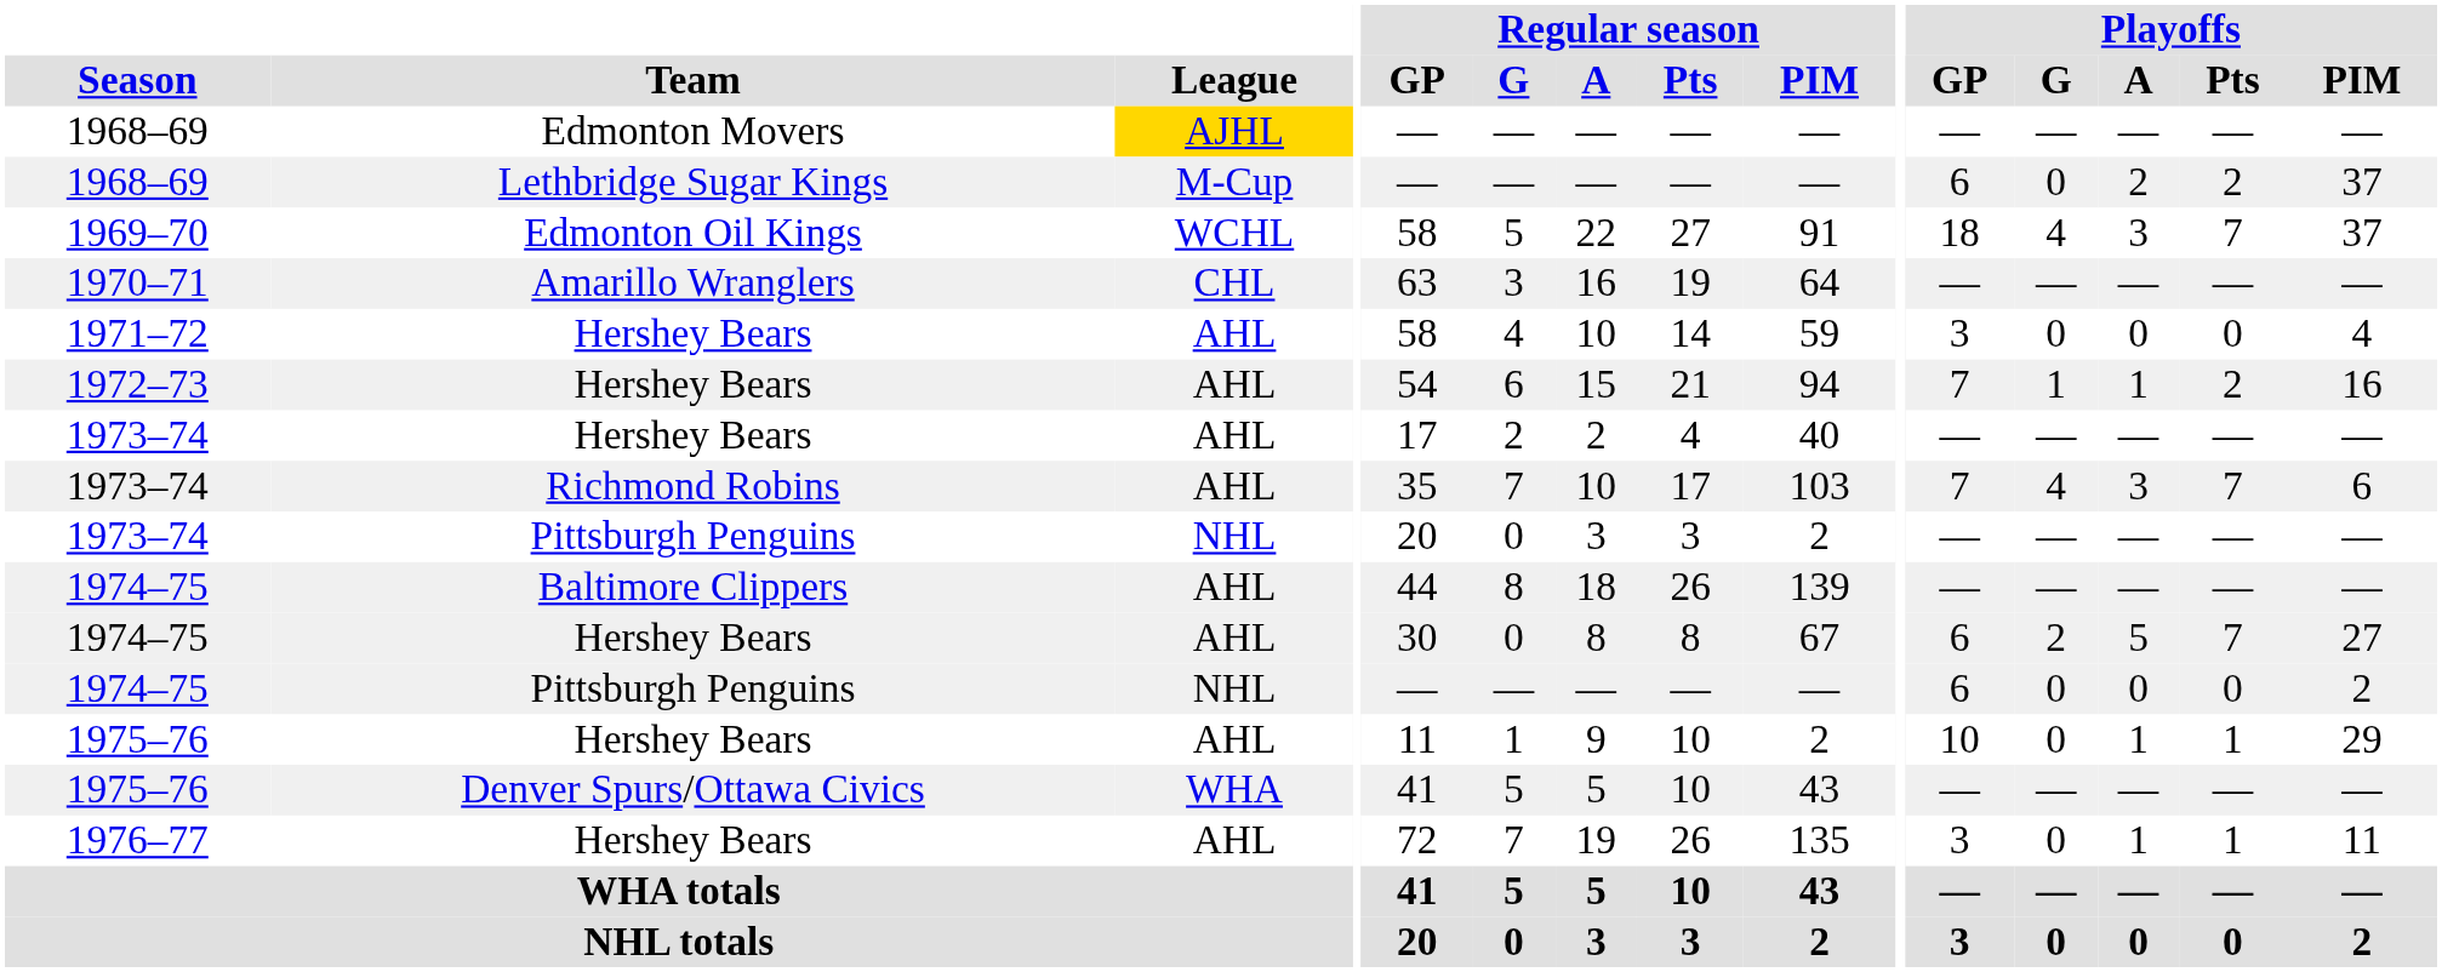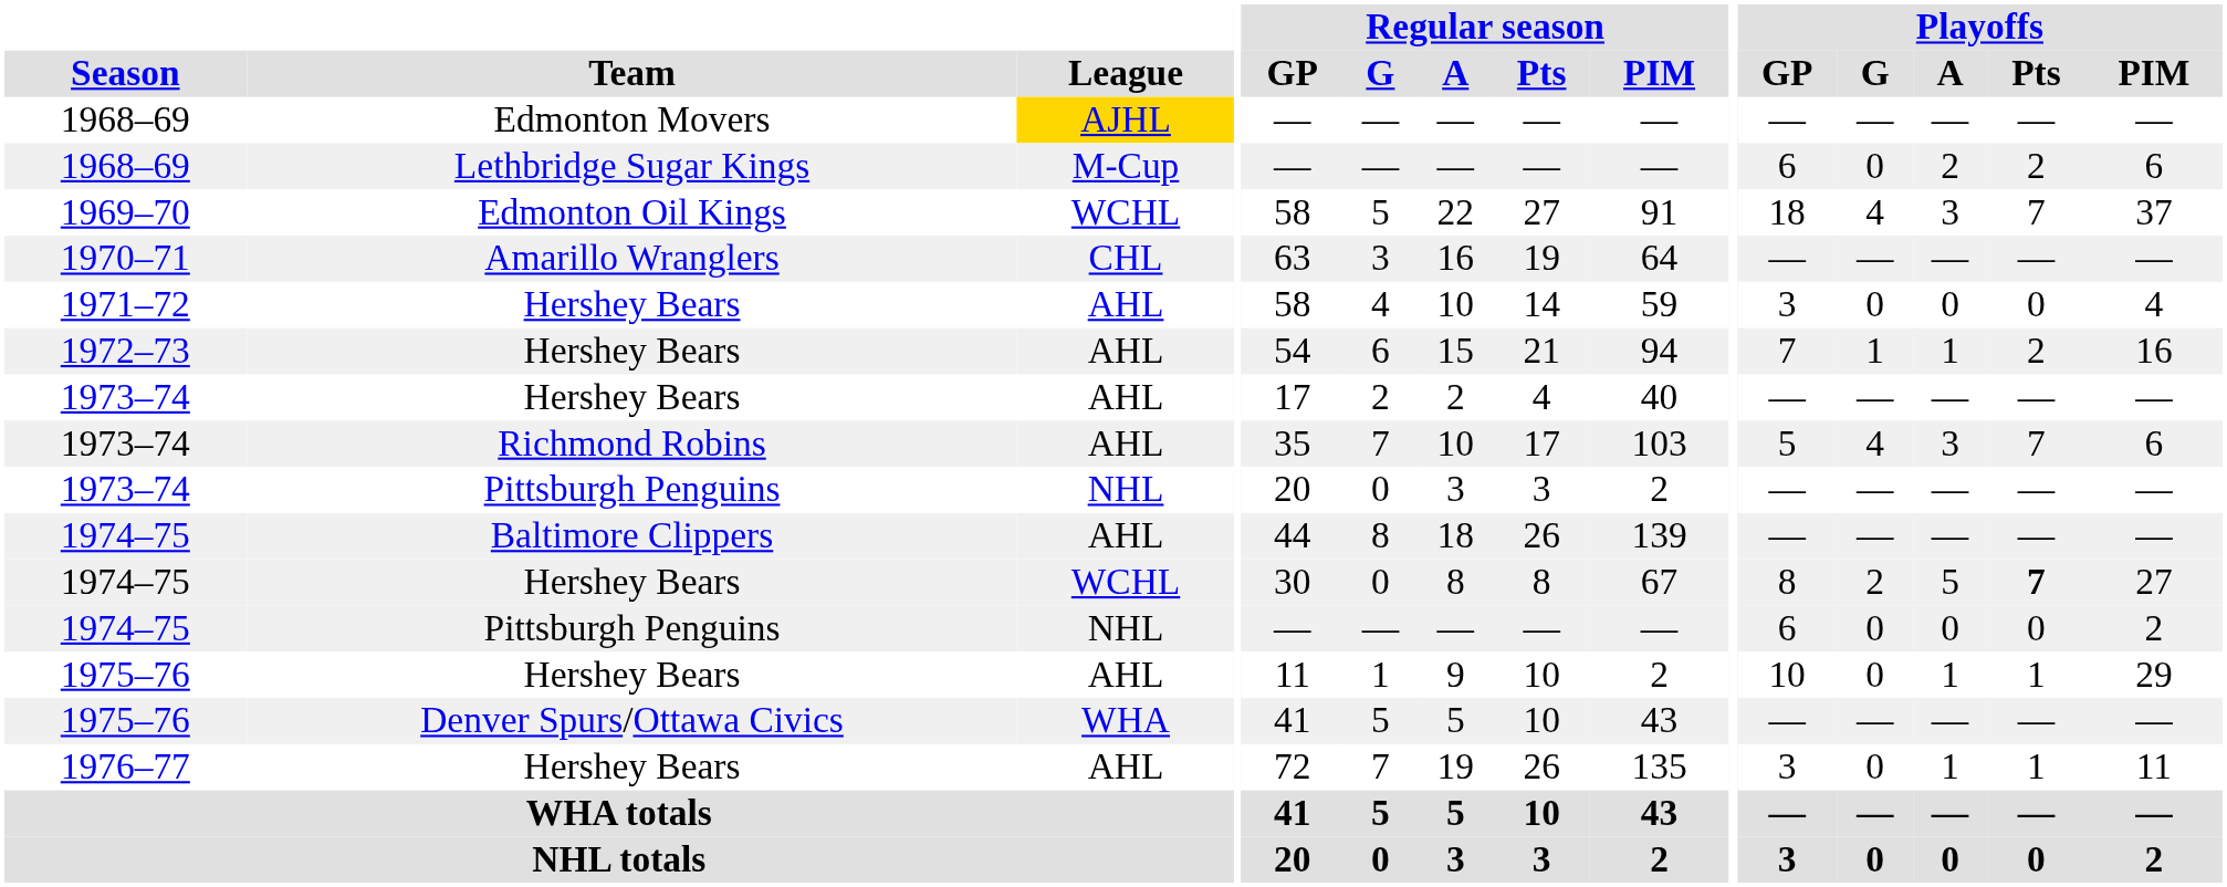 <table border="0" cellpadding="1" cellspacing="0" style="text-align:center; width:60em">
 <tr bgcolor="#e0e0e0">
 <th colspan="3" bgcolor="#ffffff"></th>
 <th rowspan="100" bgcolor="#ffffff"></th>
 <th colspan="5"><a href='#'>Regular season</a></th>
 <th rowspan="100" bgcolor="#ffffff"></th>
 <th colspan="5"><a href='#'>Playoffs</a></th>
 </tr>
 <tr bgcolor="#e0e0e0">
 <th><a href='#'>Season</a></th>
 <th>Team</th>
 <th>League</th>
 <th>GP</th>
 <th><a href='#'>G</a></th>
 <th><a href='#'>A</a></th>
 <th><a href='#'>Pts</a></th>
 <th><a href='#'>PIM</a></th>
 <th>GP</th>
 <th>G</th>
 <th>A</th>
 <th>Pts</th>
 <th>PIM</th>
 </tr>
 <tr>
 <td>1968–69</td>
 <td>Edmonton Movers</td>
 <td style="background: gold;"><a href='#'>AJHL</a></td>
 <td>—</td>
 <td>—</td>
 <td>—</td>
 <td>—</td>
 <td>—</td>
 <td>—</td>
 <td>—</td>
 <td>—</td>
 <td>—</td>
 <td>—</td>
 </tr>
 <tr bgcolor="#f0f0f0">
 <td><a href='#'>1968–69</a></td>
 <td><a href='#'>Lethbridge Sugar Kings</a></td>
 <td><a href='#'>M-Cup</a></td>
 <td>—</td>
 <td>—</td>
 <td>—</td>
 <td>—</td>
 <td>—</td>
 <td>6</td>
 <td>0</td>
 <td>2</td>
 <td>2</td>
-<td>37</td>
+<td>6</td>
 </tr>
 <tr>
 <td><a href='#'>1969–70</a></td>
 <td><a href='#'>Edmonton Oil Kings</a></td>
 <td><a href='#'>WCHL</a></td>
 <td>58</td>
 <td>5</td>
 <td>22</td>
 <td>27</td>
 <td>91</td>
 <td>18</td>
 <td>4</td>
 <td>3</td>
 <td>7</td>
 <td>37</td>
 </tr>
 <tr bgcolor="#f0f0f0">
 <td><a href='#'>1970–71</a></td>
 <td><a href='#'>Amarillo Wranglers</a></td>
 <td><a href='#'>CHL</a></td>
 <td>63</td>
 <td>3</td>
 <td>16</td>
 <td>19</td>
 <td>64</td>
 <td>—</td>
 <td>—</td>
 <td>—</td>
 <td>—</td>
 <td>—</td>
 </tr>
 <tr>
 <td><a href='#'>1971–72</a></td>
 <td><a href='#'>Hershey Bears</a></td>
 <td><a href='#'>AHL</a></td>
 <td>58</td>
 <td>4</td>
 <td>10</td>
 <td>14</td>
 <td>59</td>
 <td>3</td>
 <td>0</td>
 <td>0</td>
 <td>0</td>
 <td>4</td>
 </tr>
 <tr bgcolor="#f0f0f0">
 <td><a href='#'>1972–73</a></td>
 <td>Hershey Bears</td>
 <td>AHL</td>
 <td>54</td>
 <td>6</td>
 <td>15</td>
 <td>21</td>
 <td>94</td>
 <td>7</td>
 <td>1</td>
 <td>1</td>
 <td>2</td>
 <td>16</td>
 </tr>
 <tr>
 <td><a href='#'>1973–74</a></td>
 <td>Hershey Bears</td>
 <td>AHL</td>
 <td>17</td>
 <td>2</td>
 <td>2</td>
 <td>4</td>
 <td>40</td>
 <td>—</td>
 <td>—</td>
 <td>—</td>
 <td>—</td>
 <td>—</td>
 </tr>
 <tr bgcolor="#f0f0f0">
 <td>1973–74</td>
 <td><a href='#'>Richmond Robins</a></td>
 <td>AHL</td>
 <td>35</td>
 <td>7</td>
 <td>10</td>
 <td>17</td>
 <td>103</td>
-<td>7</td>
+<td>5</td>
 <td>4</td>
 <td>3</td>
 <td>7</td>
 <td>6</td>
 </tr>
 <tr>
 <td><a href='#'>1973–74</a></td>
 <td><a href='#'>Pittsburgh Penguins</a></td>
 <td><a href='#'>NHL</a></td>
 <td>20</td>
 <td>0</td>
 <td>3</td>
 <td>3</td>
 <td>2</td>
 <td>—</td>
 <td>—</td>
 <td>—</td>
 <td>—</td>
 <td>—</td>
 </tr>
 <tr bgcolor="#f0f0f0">
 <td><a href='#'>1974–75</a></td>
 <td><a href='#'>Baltimore Clippers</a></td>
 <td>AHL</td>
 <td>44</td>
 <td>8</td>
 <td>18</td>
 <td>26</td>
 <td>139</td>
 <td>—</td>
 <td>—</td>
 <td>—</td>
 <td>—</td>
 <td>—</td>
 </tr>
 <tr bgcolor="#f0f0f0">
 <td>1974–75</td>
 <td>Hershey Bears</td>
-<td>AHL</td>
+<td><a href='#'>WCHL</a></td>
 <td>30</td>
 <td>0</td>
 <td>8</td>
 <td>8</td>
 <td>67</td>
-<td>6</td>
+<td>8</td>
 <td>2</td>
 <td>5</td>
-<td>7</td>
+<td><strong>7</strong></td>
 <td>27</td>
 </tr>
 <tr bgcolor="#f0f0f0">
 <td><a href='#'>1974–75</a></td>
 <td>Pittsburgh Penguins</td>
 <td>NHL</td>
 <td>—</td>
 <td>—</td>
 <td>—</td>
 <td>—</td>
 <td>—</td>
 <td>6</td>
 <td>0</td>
 <td>0</td>
 <td>0</td>
 <td>2</td>
 </tr>
 <tr>
 <td><a href='#'>1975–76</a></td>
 <td>Hershey Bears</td>
 <td>AHL</td>
 <td>11</td>
 <td>1</td>
 <td>9</td>
 <td>10</td>
 <td>2</td>
 <td>10</td>
 <td>0</td>
 <td>1</td>
 <td>1</td>
 <td>29</td>
 </tr>
 <tr bgcolor="#f0f0f0">
 <td><a href='#'>1975–76</a></td>
 <td><a href='#'>Denver Spurs</a>/<a href='#'>Ottawa Civics</a></td>
 <td><a href='#'>WHA</a></td>
 <td>41</td>
 <td>5</td>
 <td>5</td>
 <td>10</td>
 <td>43</td>
 <td>—</td>
 <td>—</td>
 <td>—</td>
 <td>—</td>
 <td>—</td>
 </tr>
 <tr>
 <td><a href='#'>1976–77</a></td>
 <td>Hershey Bears</td>
 <td>AHL</td>
 <td>72</td>
 <td>7</td>
 <td>19</td>
 <td>26</td>
 <td>135</td>
 <td>3</td>
 <td>0</td>
 <td>1</td>
 <td>1</td>
 <td>11</td>
 </tr>
 <tr bgcolor="#e0e0e0">
 <th colspan="3">WHA totals</th>
 <th>41</th>
 <th>5</th>
 <th>5</th>
 <th>10</th>
 <th>43</th>
 <th>—</th>
 <th>—</th>
 <th>—</th>
 <th>—</th>
 <th>—</th>
 </tr>
 <tr bgcolor="#e0e0e0">
 <th colspan="3">NHL totals</th>
 <th>20</th>
 <th>0</th>
 <th>3</th>
 <th>3</th>
 <th>2</th>
 <th>3</th>
 <th>0</th>
 <th>0</th>
 <th>0</th>
 <th>2</th>
 </tr>
 </table>
